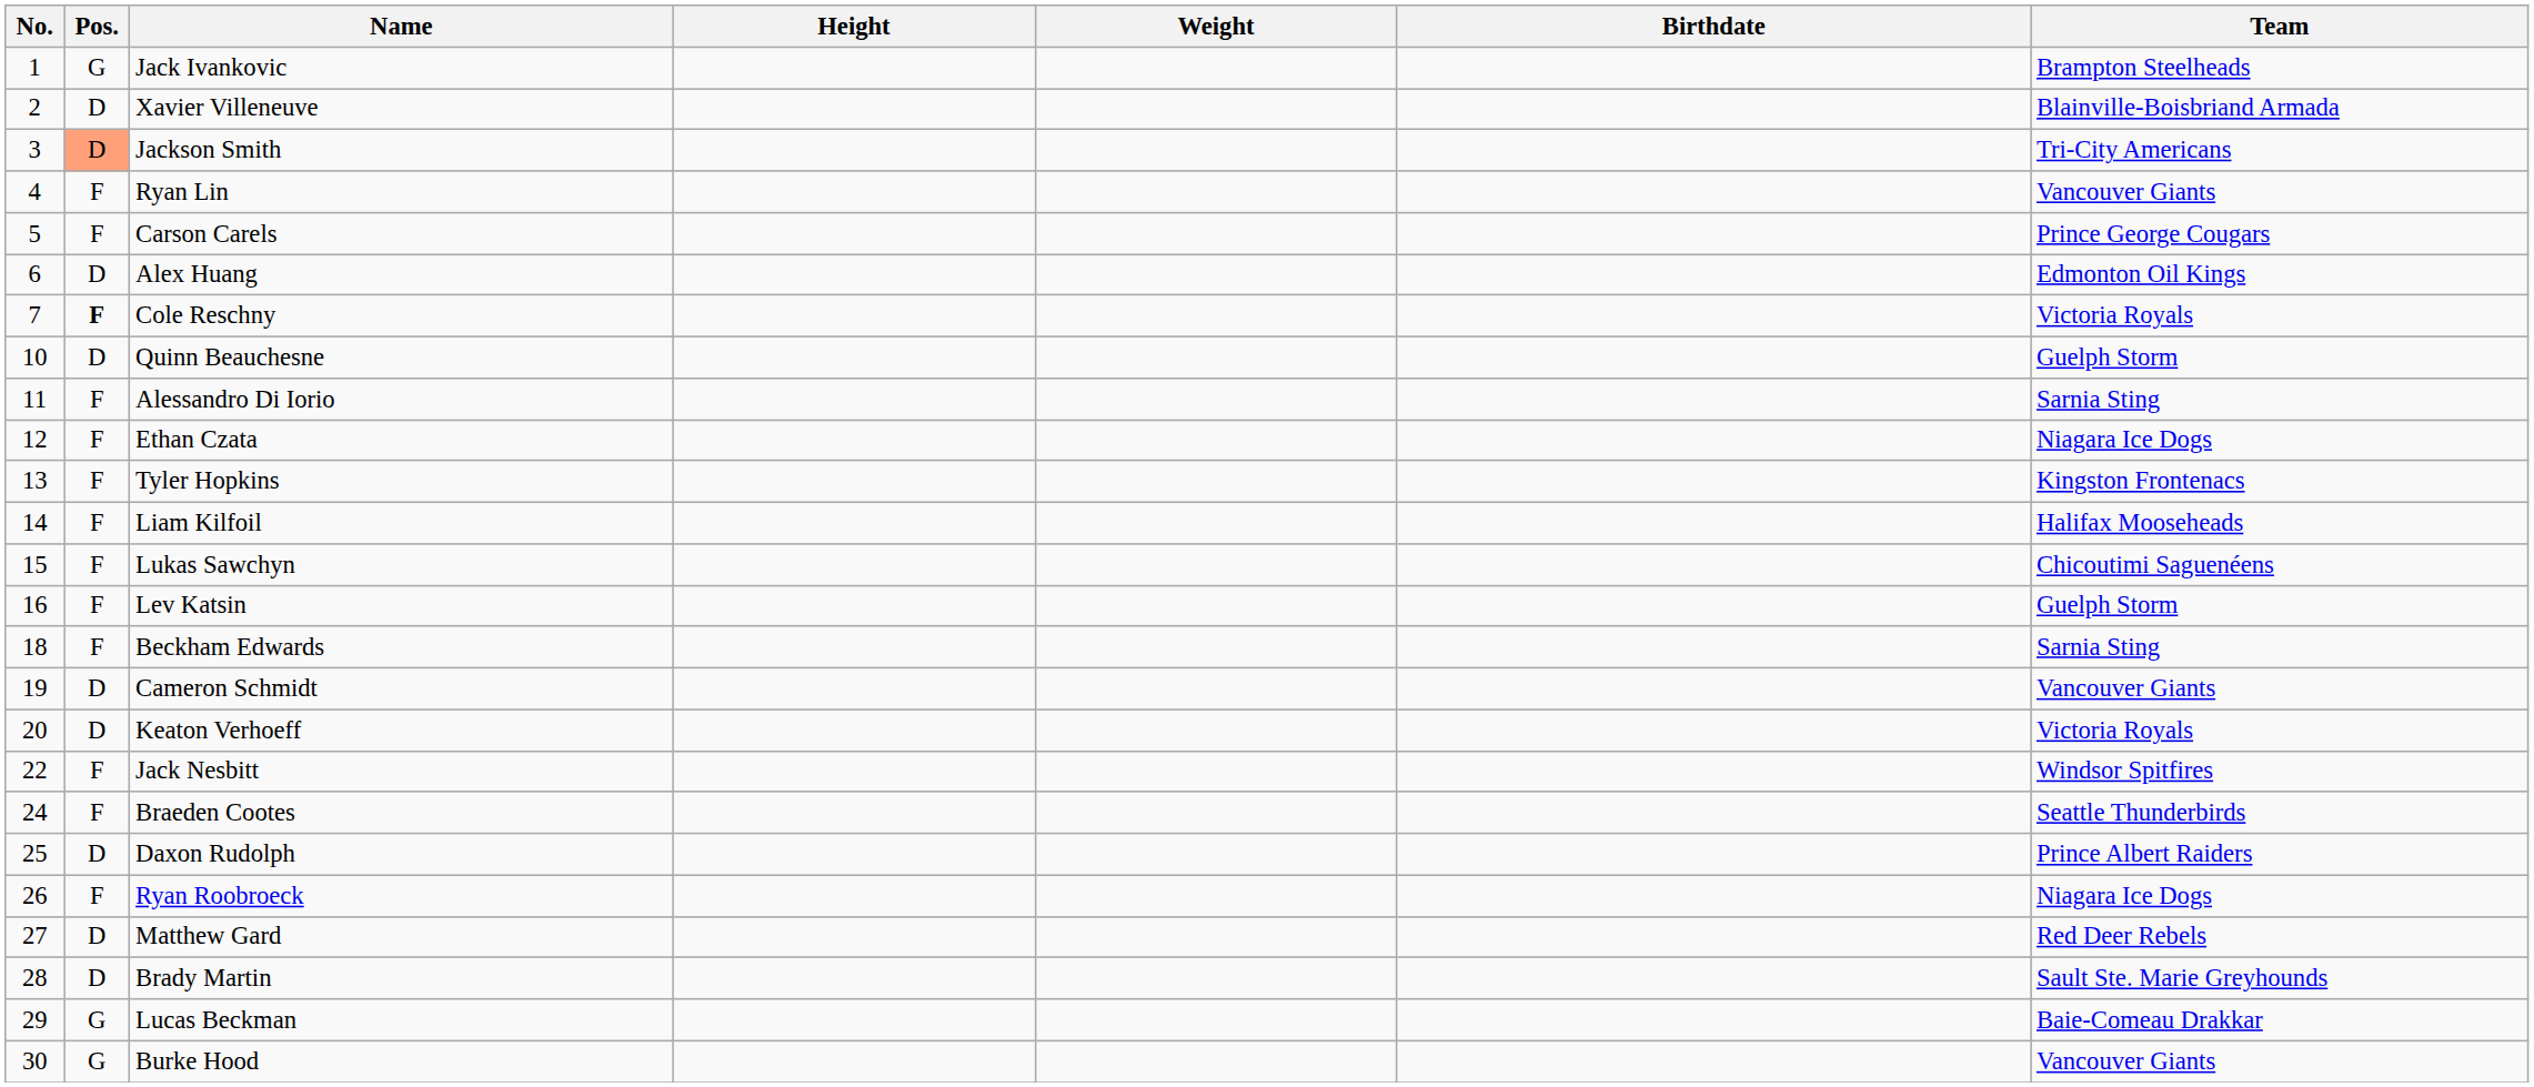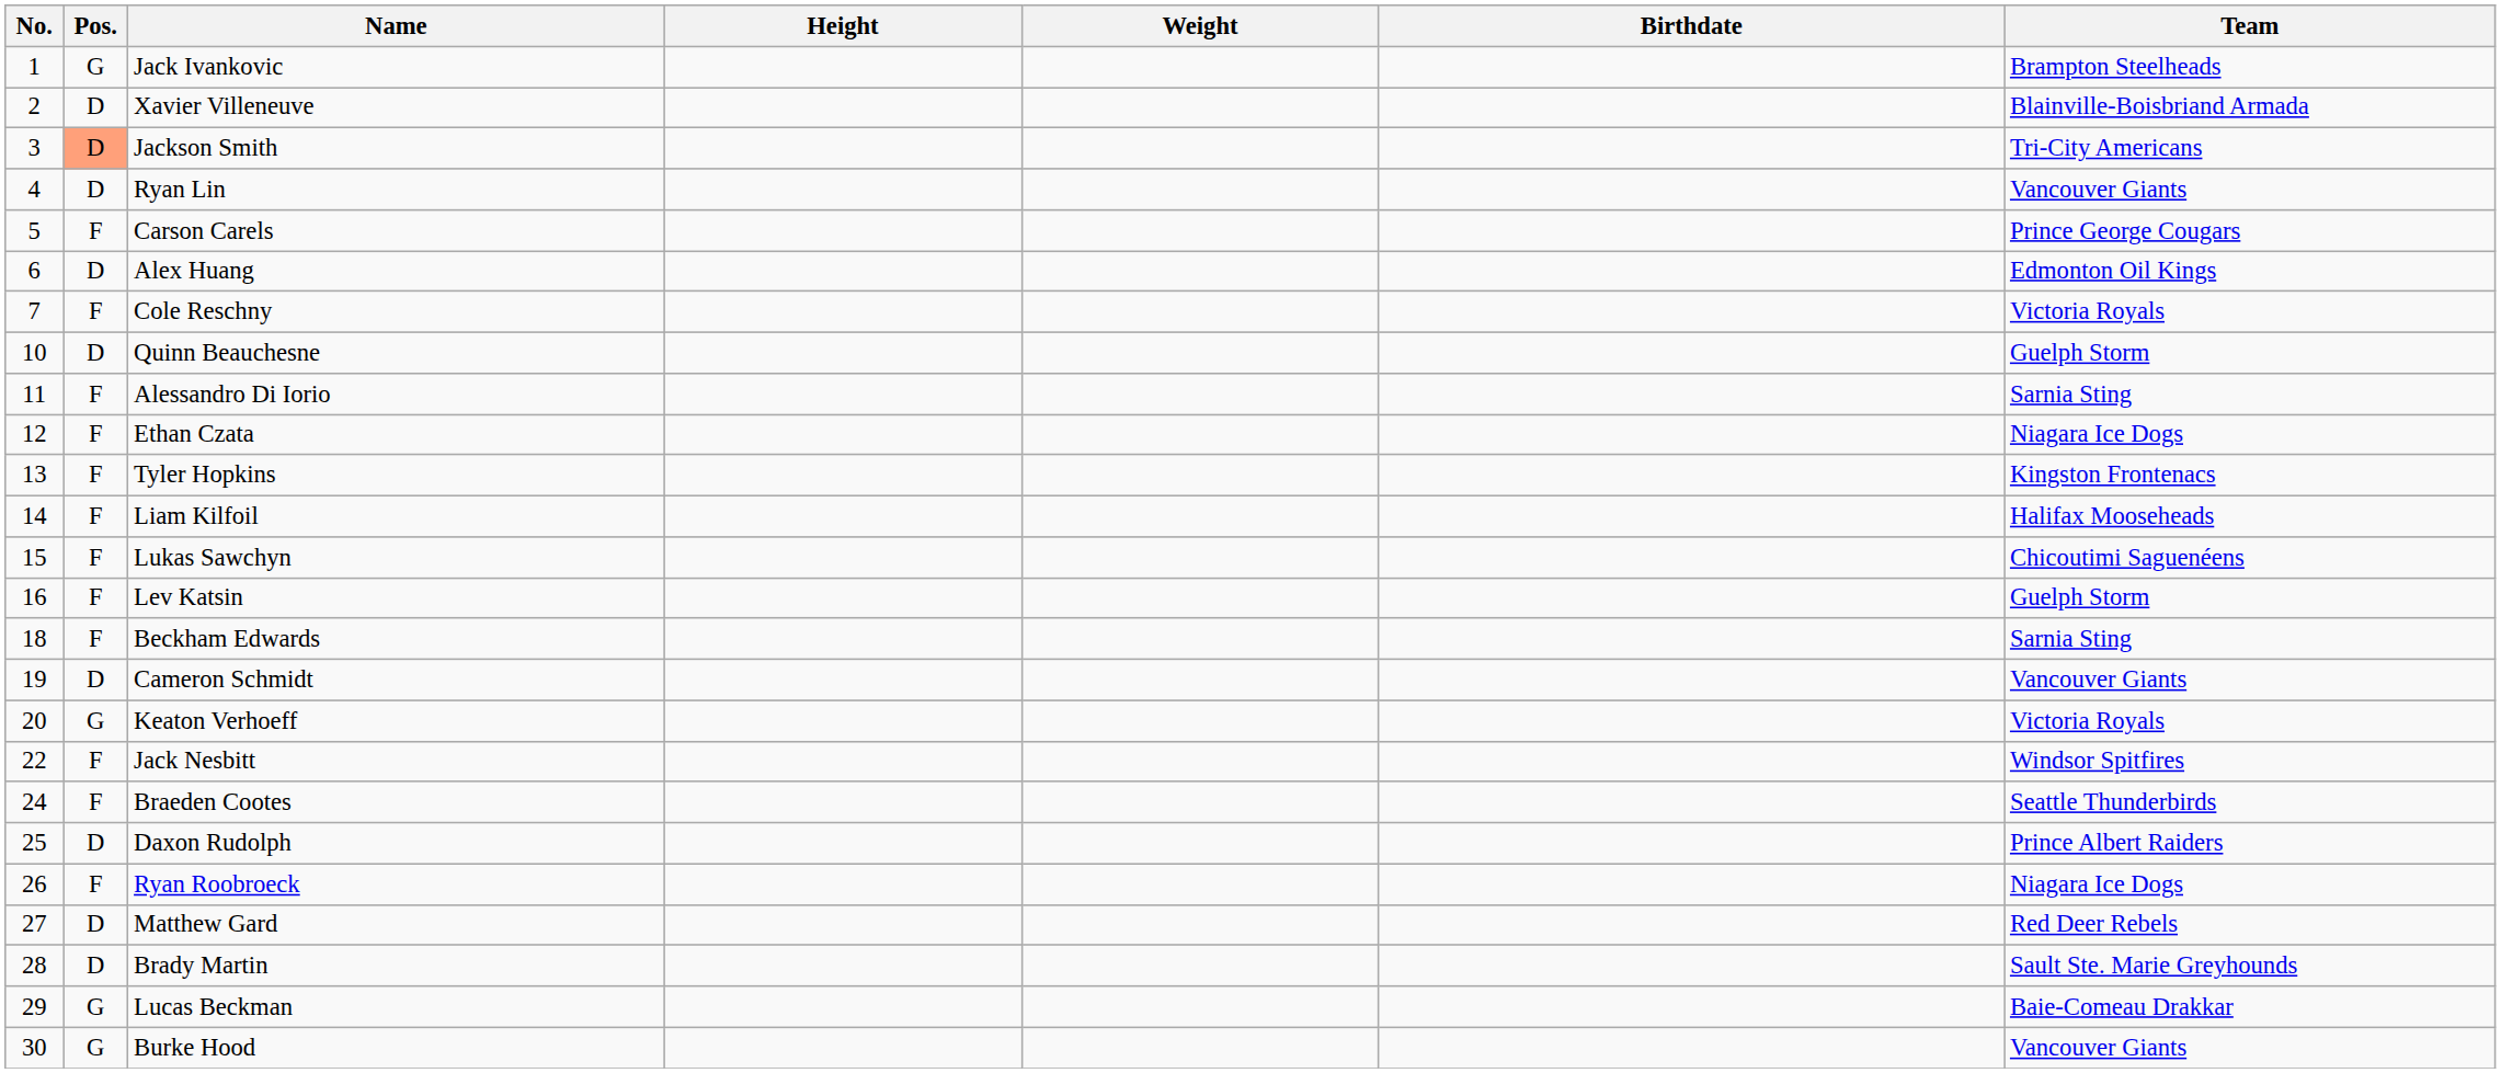 <table width="73%" class="wikitable sortable" style="font-size: 90%; text-align: center;">
 <tr>
 <th style="width:  0.5%;">No.</th>
 <th style="width:  0.5%;">Pos.</th>
 <th style="width: 12%;">Name</th>
 <th style="width: 8%;">Height</th>
 <th style="width: 8%;">Weight</th>
 <th style="width: 14%;">Birthdate</th>
 <th style="width: 11%;">Team</th>
 </tr>
 <tr>
 <td>1</td>
 <td>G</td>
 <td align=left>Jack Ivankovic</td>
 <td></td>
 <td></td>
 <td></td>
 <td style="text-align:left;"> <a href='#'>Brampton Steelheads</a></td>
 </tr>
 <tr>
 <td>2</td>
 <td>D</td>
 <td align=left>Xavier Villeneuve</td>
 <td></td>
 <td></td>
 <td></td>
 <td style="text-align:left;"> <a href='#'>Blainville-Boisbriand Armada</a></td>
 </tr>
 <tr>
 <td>3</td>
 <td style="background: lightsalmon;">D</td>
 <td align=left>Jackson Smith</td>
 <td></td>
 <td></td>
 <td></td>
 <td style="text-align:left;"> <a href='#'>Tri-City Americans</a></td>
 </tr>
 <tr>
 <td>4</td>
-<td>F</td>
+<td>D</td>
 <td align=left>Ryan Lin</td>
 <td></td>
 <td></td>
 <td></td>
 <td style="text-align:left;"> <a href='#'>Vancouver Giants</a></td>
 </tr>
 <tr>
 <td>5</td>
 <td>F</td>
 <td align=left>Carson Carels</td>
 <td></td>
 <td></td>
 <td></td>
 <td style="text-align:left;"> <a href='#'>Prince George Cougars</a></td>
 </tr>
 <tr>
 <td>6</td>
 <td>D</td>
 <td align=left>Alex Huang</td>
 <td></td>
 <td></td>
 <td></td>
 <td style="text-align:left;"> <a href='#'>Edmonton Oil Kings</a></td>
 </tr>
 <tr>
 <td>7</td>
-<td><strong>F</strong></td>
+<td>F</td>
 <td align=left>Cole Reschny</td>
 <td></td>
 <td></td>
 <td></td>
 <td style="text-align:left;"> <a href='#'>Victoria Royals</a></td>
 </tr>
 <tr>
 <td>10</td>
 <td>D</td>
 <td align=left>Quinn Beauchesne</td>
 <td></td>
 <td></td>
 <td></td>
 <td style="text-align:left;"> <a href='#'>Guelph Storm</a></td>
 </tr>
 <tr>
 <td>11</td>
 <td>F</td>
 <td align=left>Alessandro Di Iorio</td>
 <td></td>
 <td></td>
 <td></td>
 <td style="text-align:left;"> <a href='#'>Sarnia Sting</a></td>
 </tr>
 <tr>
 <td>12</td>
 <td>F</td>
 <td align=left>Ethan Czata</td>
 <td></td>
 <td></td>
 <td></td>
 <td style="text-align:left;"> <a href='#'>Niagara Ice Dogs</a></td>
 </tr>
 <tr>
 <td>13</td>
 <td>F</td>
 <td align=left>Tyler Hopkins</td>
 <td></td>
 <td></td>
 <td></td>
 <td style="text-align:left;"> <a href='#'>Kingston Frontenacs</a></td>
 </tr>
 <tr>
 <td>14</td>
 <td>F</td>
 <td align=left>Liam Kilfoil</td>
 <td></td>
 <td></td>
 <td></td>
 <td style="text-align:left;"> <a href='#'>Halifax Mooseheads</a></td>
 </tr>
 <tr>
 <td>15</td>
 <td>F</td>
 <td align=left>Lukas Sawchyn</td>
 <td></td>
 <td></td>
 <td></td>
 <td style="text-align:left;"> <a href='#'>Chicoutimi Saguenéens</a></td>
 </tr>
 <tr>
 <td>16</td>
 <td>F</td>
 <td align=left>Lev Katsin</td>
 <td></td>
 <td></td>
 <td></td>
 <td style="text-align:left;"> <a href='#'>Guelph Storm</a></td>
 </tr>
 <tr>
 <td>18</td>
 <td>F</td>
 <td align=left>Beckham Edwards</td>
 <td></td>
 <td></td>
 <td></td>
 <td style="text-align:left;"> <a href='#'>Sarnia Sting</a></td>
 </tr>
 <tr>
 <td>19</td>
 <td>D</td>
 <td align=left>Cameron Schmidt</td>
 <td></td>
 <td></td>
 <td></td>
 <td style="text-align:left;"> <a href='#'>Vancouver Giants</a></td>
 </tr>
 <tr>
 <td>20</td>
-<td>D</td>
+<td>G</td>
 <td align=left>Keaton Verhoeff</td>
 <td></td>
 <td></td>
 <td></td>
 <td style="text-align:left;"> <a href='#'>Victoria Royals</a></td>
 </tr>
 <tr>
 <td>22</td>
 <td>F</td>
 <td align=left>Jack Nesbitt</td>
 <td></td>
 <td></td>
 <td></td>
 <td style="text-align:left;"> <a href='#'>Windsor Spitfires</a></td>
 </tr>
 <tr>
 <td>24</td>
 <td>F</td>
 <td align=left>Braeden Cootes</td>
 <td></td>
 <td></td>
 <td></td>
 <td style="text-align:left;"> <a href='#'>Seattle Thunderbirds</a></td>
 </tr>
 <tr>
 <td>25</td>
 <td>D</td>
 <td align=left>Daxon Rudolph</td>
 <td></td>
 <td></td>
 <td></td>
 <td style="text-align:left;"> <a href='#'>Prince Albert Raiders</a></td>
 </tr>
 <tr>
 <td>26</td>
 <td>F</td>
 <td align=left><a href='#'>Ryan Roobroeck</a></td>
 <td></td>
 <td></td>
 <td></td>
 <td style="text-align:left;"> <a href='#'>Niagara Ice Dogs</a></td>
 </tr>
 <tr>
 <td>27</td>
 <td>D</td>
 <td align=left>Matthew Gard</td>
 <td></td>
 <td></td>
 <td></td>
 <td style="text-align:left;"> <a href='#'>Red Deer Rebels</a></td>
 </tr>
 <tr>
 <td>28</td>
 <td>D</td>
 <td align=left>Brady Martin</td>
 <td></td>
 <td></td>
 <td></td>
 <td style="text-align:left;"> <a href='#'>Sault Ste. Marie Greyhounds</a></td>
 </tr>
 <tr>
 <td>29</td>
 <td>G</td>
 <td align=left>Lucas Beckman</td>
 <td></td>
 <td></td>
 <td></td>
 <td style="text-align:left;"> <a href='#'>Baie-Comeau Drakkar</a></td>
 </tr>
 <tr>
 <td>30</td>
 <td>G</td>
 <td align=left>Burke Hood</td>
 <td></td>
 <td></td>
 <td></td>
 <td style="text-align:left;"> <a href='#'>Vancouver Giants</a></td>
 </tr>
 </table>
